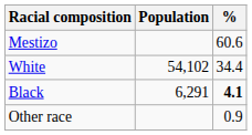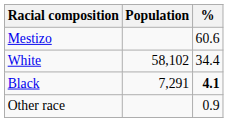 <table class="wikitable" style="font-size: 90%;">
 <tr>
 <th>Racial composition</th>
 <th>Population</th>
 <th>%</th>
 </tr>
 <tr>
 <td><a href='#'>Mestizo</a></td>
 <td></td>
 <td style="text-align:right;">60.6</td>
 </tr>
 <tr>
 <td><a href='#'>White</a></td>
-<td style="text-align:right;">54,102</td>
+<td style="text-align:right;">58,102</td>
 <td style="text-align:right;">34.4</td>
 </tr>
 <tr>
 <td><a href='#'>Black</a></td>
-<td style="text-align:right;">6,291</td>
+<td style="text-align:right;">7,291</td>
 <td style="text-align:right;"><strong>4.1</strong></td>
 </tr>
 <tr>
 <td>Other race</td>
 <td></td>
 <td style="text-align:right;">0.9</td>
 </tr>
 </table>
